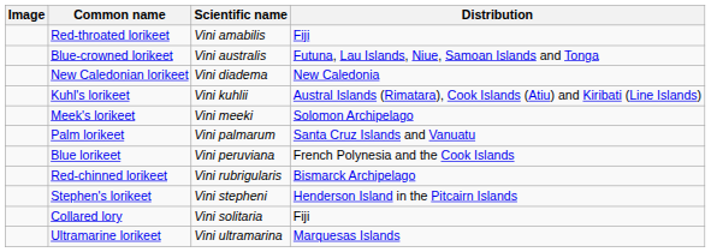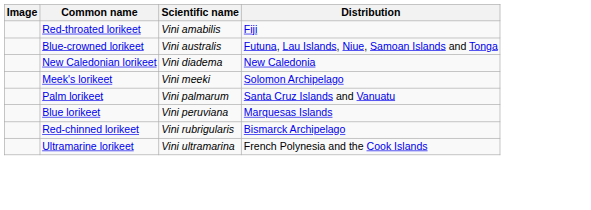 <table class="wikitable">
 <tr>
 <th>Image</th>
 <th>Common name</th>
 <th>Scientific name</th>
 <th>Distribution</th>
 </tr>
 <tr>
 <td></td>
 <td><a href='#'>Red-throated lorikeet</a></td>
 <td><em>Vini amabilis</em></td>
 <td><a href='#'>Fiji</a></td>
 </tr>
 <tr>
 <td></td>
 <td><a href='#'>Blue-crowned lorikeet</a></td>
 <td><em>Vini australis</em></td>
 <td><a href='#'>Futuna</a>, <a href='#'>Lau Islands</a>, <a href='#'>Niue</a>, <a href='#'>Samoan Islands</a> and <a href='#'>Tonga</a></td>
 </tr>
 <tr>
 <td></td>
 <td><a href='#'>New Caledonian lorikeet</a></td>
 <td><em>Vini diadema</em></td>
 <td><a href='#'>New Caledonia</a></td>
 </tr>
 <tr>
 <td></td>
-<td><a href='#'>Kuhl's lorikeet</a></td>
-<td><em>Vini kuhlii</em></td>
-<td><a href='#'>Austral Islands</a> (<a href='#'>Rimatara</a>), <a href='#'>Cook Islands</a> (<a href='#'>Atiu</a>) and <a href='#'>Kiribati</a> (<a href='#'>Line Islands</a>)</td>
-</tr>
-<tr>
-<td></td>
 <td><a href='#'>Meek's lorikeet</a></td>
 <td><em>Vini meeki</em></td>
 <td><a href='#'>Solomon Archipelago</a></td>
 </tr>
 <tr>
 <td></td>
 <td><a href='#'>Palm lorikeet</a></td>
 <td><em>Vini palmarum</em></td>
 <td><a href='#'>Santa Cruz Islands</a> and <a href='#'>Vanuatu</a></td>
 </tr>
 <tr>
 <td></td>
 <td><a href='#'>Blue lorikeet</a></td>
 <td><em>Vini peruviana</em></td>
-<td>French Polynesia and the <a href='#'>Cook Islands</a></td>
+<td><a href='#'>Marquesas Islands</a></td>
 </tr>
 <tr>
 <td></td>
 <td><a href='#'>Red-chinned lorikeet</a></td>
 <td><em>Vini rubrigularis</em></td>
 <td><a href='#'>Bismarck Archipelago</a></td>
 </tr>
 <tr>
 <td></td>
-<td><a href='#'>Stephen's lorikeet</a></td>
-<td><em>Vini stepheni</em></td>
-<td><a href='#'>Henderson Island</a> in the <a href='#'>Pitcairn Islands</a></td>
-</tr>
-<tr>
-<td></td>
-<td><a href='#'>Collared lory</a></td>
-<td><em>Vini solitaria</em></td>
-<td>Fiji</td>
-</tr>
-<tr>
-<td></td>
 <td><a href='#'>Ultramarine lorikeet</a></td>
 <td><em>Vini ultramarina</em></td>
-<td><a href='#'>Marquesas Islands</a></td>
+<td>French Polynesia and the <a href='#'>Cook Islands</a></td>
 </tr>
 </table>
